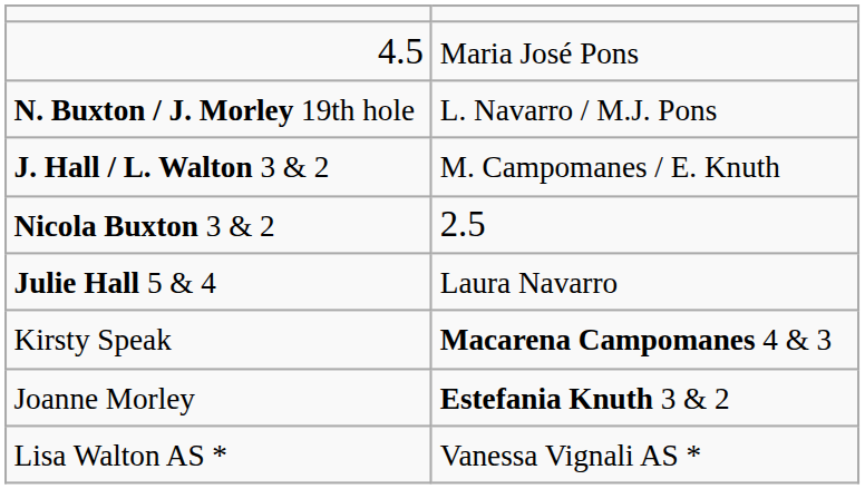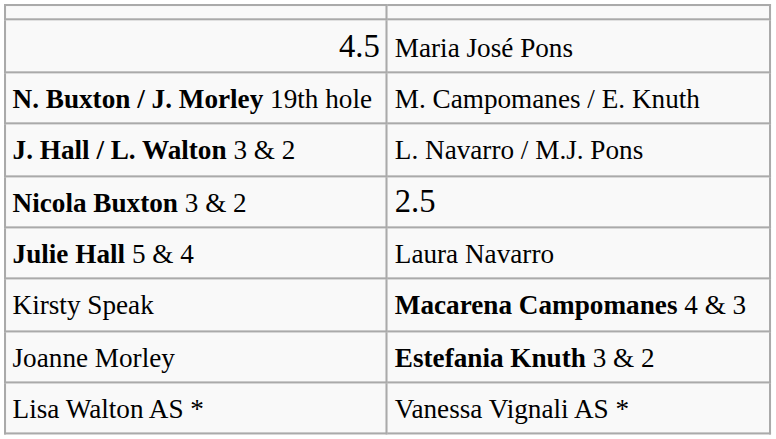 <table class="wikitable">
 <tr>
 <td align="center" width="180"></td>
 <td align="center" width="180"></td>
 </tr>
 <tr>
 <td align="right">4.5</td>
 <td><small>Maria José Pons</small></td>
 </tr>
 <tr>
 <td><small><strong>N. Buxton / J. Morley</strong> 19th hole</small></td>
-<td><small>L. Navarro / M.J. Pons</small></td>
+<td><small>M. Campomanes / E. Knuth</small></td>
 </tr>
 <tr>
 <td><small><strong>J. Hall / L. Walton</strong> 3 & 2</small></td>
-<td><small>M. Campomanes / E. Knuth</small></td>
+<td><small>L. Navarro / M.J. Pons</small></td>
 </tr>
 <tr>
 <td><small><strong>Nicola Buxton</strong> 3 & 2</small></td>
 <td>2.5</td>
 </tr>
 <tr>
 <td><small><strong>Julie Hall</strong> 5 & 4</small></td>
 <td><small>Laura Navarro</small></td>
 </tr>
 <tr>
 <td><small>Kirsty Speak</small></td>
 <td><small><strong>Macarena Campomanes</strong> 4 & 3</small></td>
 </tr>
 <tr>
 <td><small>Joanne Morley</small></td>
 <td><small><strong>Estefania Knuth</strong> 3 & 2</small></td>
 </tr>
 <tr>
 <td><small>Lisa Walton AS *</small></td>
 <td><small>Vanessa Vignali AS *</small></td>
 </tr>
 </table>
